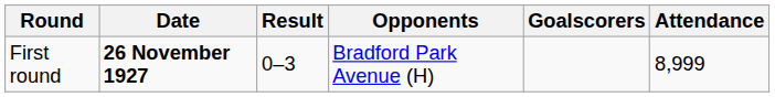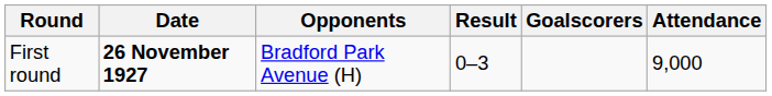 <table class="wikitable">
 <tr>
 <th>Round</th>
 <th>Date</th>
+<th>Opponents</th>
 <th>Result</th>
-<th>Opponents</th>
 <th>Goalscorers</th>
 <th>Attendance</th>
 </tr>
 <tr>
 <td>First round</td>
 <td><strong>26 November 1927</strong></td>
+<td><a href='#'>Bradford Park Avenue</a> (H)</td>
 <td>0–3</td>
-<td><a href='#'>Bradford Park Avenue</a> (H)</td>
 <td></td>
-<td>8,999</td>
+<td>9,000</td>
 </tr>
 </table>
